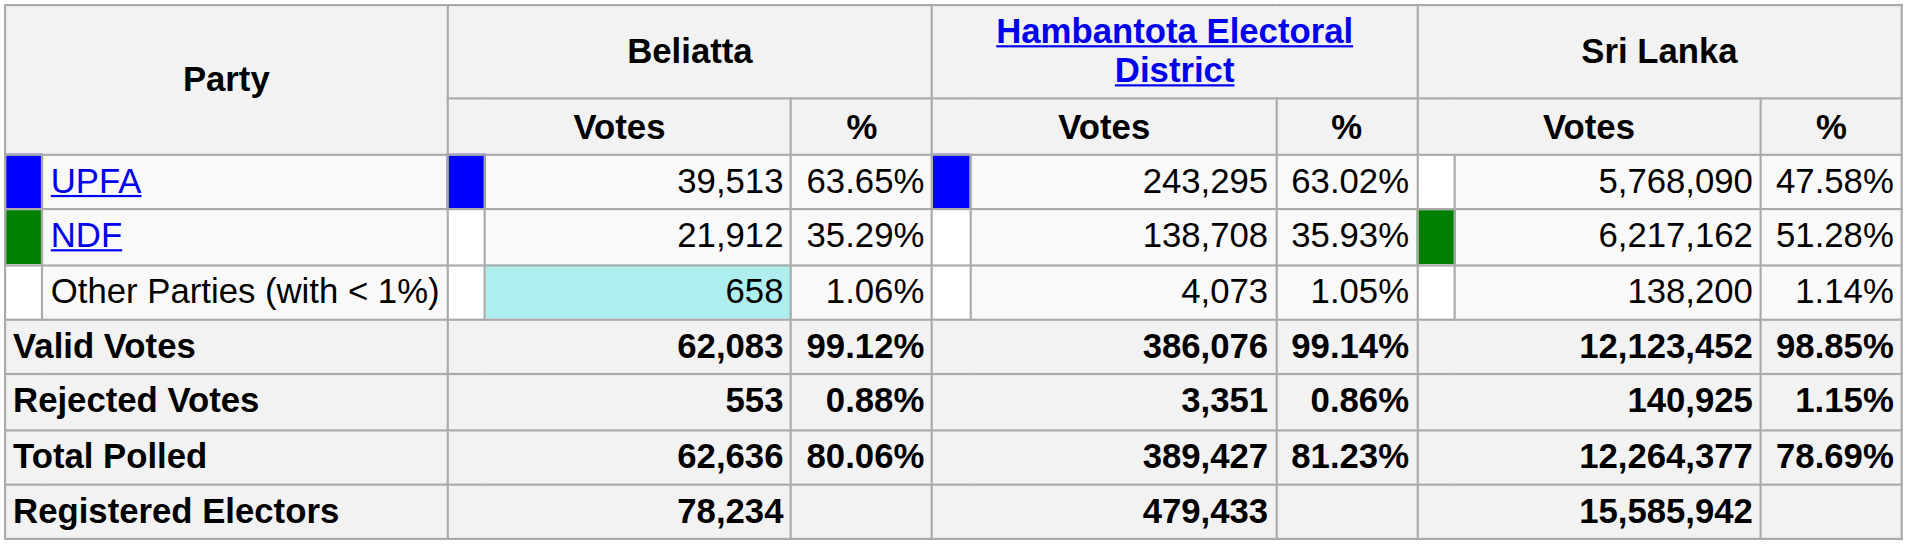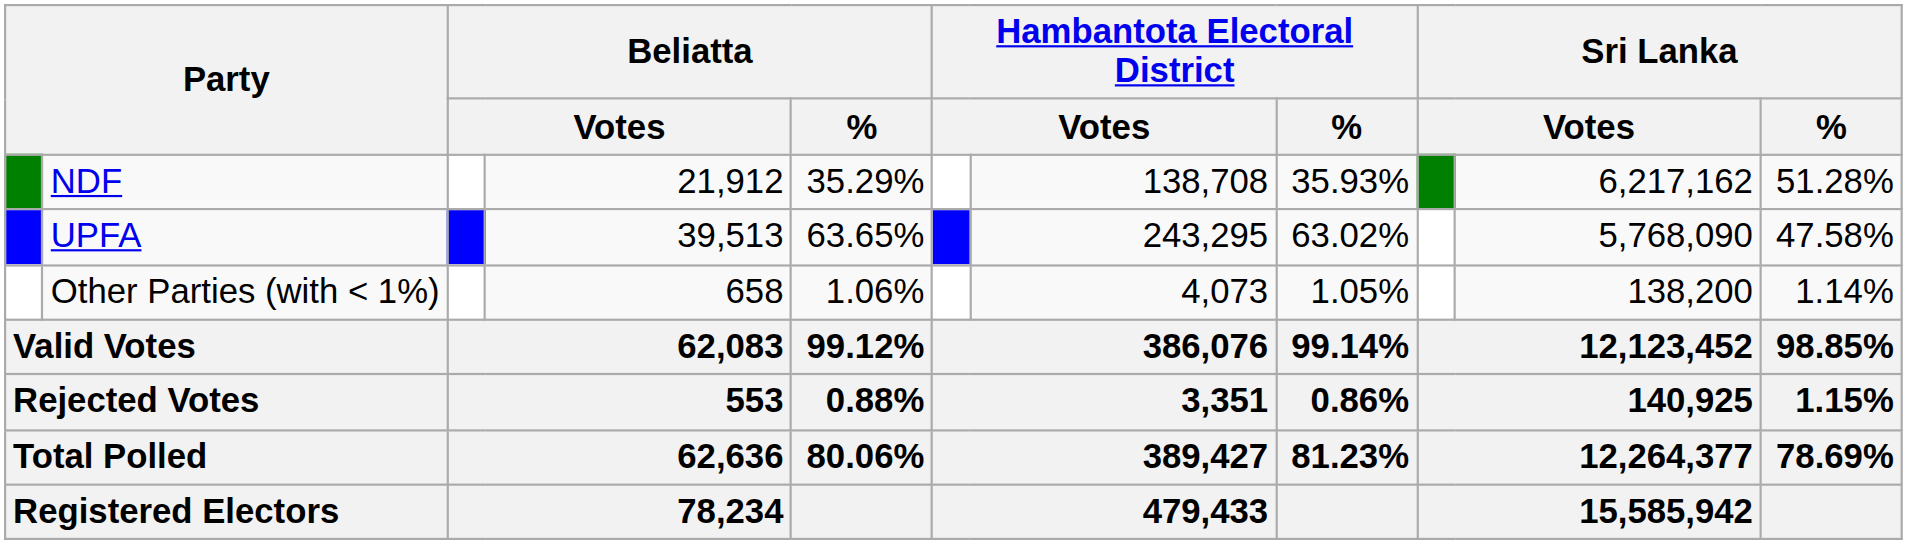 <table class="wikitable">
 <tr>
 <th colspan="2" width="144px"rowspan="2">Party</th>
 <th colspan="3" width="216px">Beliatta</th>
 <th colspan="3" width="216px"><a href='#'>Hambantota Electoral District</a></th>
 <th colspan="3" width="216px">Sri Lanka</th>
 </tr>
 <tr>
 <th colspan="2" width="144px">Votes</th>
 <th>%</th>
 <th colspan="2" width="144px">Votes</th>
 <th>%</th>
 <th colspan="2" width="144px">Votes</th>
 <th>%</th>
 </tr>
 <tr>
+<td style="background-color:green;" width="10px"></td>
+<td style="text-align:left;"><a href='#'>NDF</a></td>
+<td style="background-color:white;" width="10px"></td>
+<td style="text-align:right;">21,912</td>
+<td style="text-align:right;">35.29%</td>
+<td style="background-color:white;" width="10px"></td>
+<td style="text-align:right;">138,708</td>
+<td style="text-align:right;">35.93%</td>
+<td style="background-color:green;" width="10px"></td>
+<td style="text-align:right;">6,217,162</td>
+<td style="text-align:right;">51.28%</td>
+</tr>
+<tr>
 <td style="background-color:blue;" width="10px"></td>
 <td style="text-align:left;"><a href='#'>UPFA</a></td>
 <td style="background-color:blue;" width="10px"></td>
 <td style="text-align:right;">39,513</td>
 <td style="text-align:right;">63.65%</td>
 <td style="background-color:blue;" width="10px"></td>
 <td style="text-align:right;">243,295</td>
 <td style="text-align:right;">63.02%</td>
 <td style="background-color:white;" width="10px"></td>
 <td style="text-align:right;">5,768,090</td>
 <td style="text-align:right;">47.58%</td>
 </tr>
 <tr>
-<td style="background-color:green;" width="10px"></td>
-<td style="text-align:left;"><a href='#'>NDF</a></td>
-<td style="background-color:white;" width="10px"></td>
-<td style="text-align:right;">21,912</td>
-<td style="text-align:right;">35.29%</td>
-<td style="background-color:white;" width="10px"></td>
-<td style="text-align:right;">138,708</td>
-<td style="text-align:right;">35.93%</td>
-<td style="background-color:green;" width="10px"></td>
-<td style="text-align:right;">6,217,162</td>
-<td style="text-align:right;">51.28%</td>
-</tr>
-<tr>
 <td style="background-color:white;" width="10px"></td>
 <td style="text-align:left;">Other Parties (with < 1%)</td>
 <td style="background-color:white;" width="10px"></td>
-<td style="background: paleturquoise; text-align:right;">658</td>
+<td style="text-align:right;">658</td>
 <td style="text-align:right;">1.06%</td>
 <td style="background-color:white;" width="10px"></td>
 <td style="text-align:right;">4,073</td>
 <td style="text-align:right;">1.05%</td>
 <td style="background-color:white;" width="10px"></td>
 <td style="text-align:right;">138,200</td>
 <td style="text-align:right;">1.14%</td>
 </tr>
 <tr>
 <th colspan="2" width="144px"style="text-align:left;">Valid Votes</th>
 <th style="text-align:right;"colspan="2" width="144px">62,083</th>
 <th style="text-align:right;">99.12%</th>
 <th style="text-align:right;"colspan="2" width="144px">386,076</th>
 <th style="text-align:right;">99.14%</th>
 <th style="text-align:right;"colspan="2" width="144px">12,123,452</th>
 <th style="text-align:right;">98.85%</th>
 </tr>
 <tr>
 <th colspan="2" width="144px"style="text-align:left;">Rejected Votes</th>
 <th style="text-align:right;"colspan="2" width="144px">553</th>
 <th style="text-align:right;">0.88%</th>
 <th style="text-align:right;"colspan="2" width="144px">3,351</th>
 <th style="text-align:right;">0.86%</th>
 <th style="text-align:right;"colspan="2" width="144px">140,925</th>
 <th style="text-align:right;">1.15%</th>
 </tr>
 <tr>
 <th colspan="2" width="144px"style="text-align:left;">Total Polled</th>
 <th style="text-align:right;"colspan="2" width="144px">62,636</th>
 <th style="text-align:right;">80.06%</th>
 <th style="text-align:right;"colspan="2" width="144px">389,427</th>
 <th style="text-align:right;">81.23%</th>
 <th style="text-align:right;"colspan="2" width="144px">12,264,377</th>
 <th style="text-align:right;">78.69%</th>
 </tr>
 <tr>
 <th colspan="2" width="144px"style="text-align:left;">Registered Electors</th>
 <th style="text-align:right;"colspan="2" width="144px">78,234</th>
 <th></th>
 <th style="text-align:right;"colspan="2" width="144px">479,433</th>
 <th></th>
 <th style="text-align:right;"colspan="2" width="144px">15,585,942</th>
 <th></th>
 </tr>
 </table>
